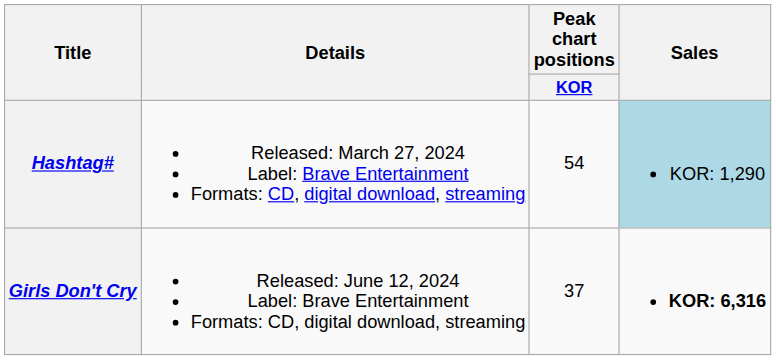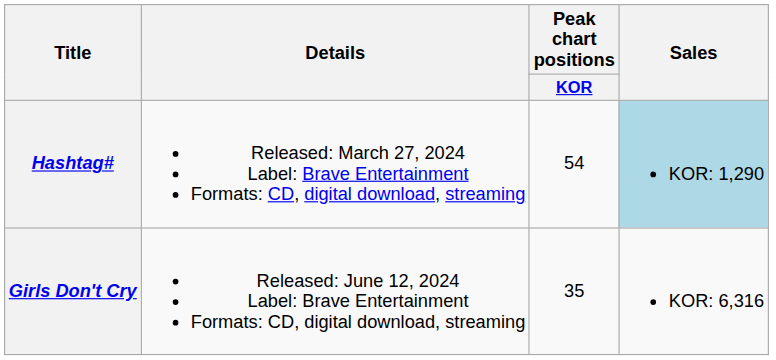 <table class="wikitable plainrowheaders" style="text-align:center">
 <tr>
 <th scope="col" rowspan="2">Title</th>
 <th scope="col" rowspan="2">Details</th>
 <th scope="col">Peak chart<br>positions</th>
 <th scope="col" rowspan="2">Sales</th>
 </tr>
 <tr>
 <th scope="col" style="font-size:90%; width:2.5em"><a href='#'>KOR</a><br></th>
 </tr>
 <tr>
 <th scope="row"><em><a href='#'>Hashtag#</a></em></th>
 <td><br><ul><li>Released: March 27, 2024</li><li>Label: <a href='#'>Brave Entertainment</a></li><li>Formats: <a href='#'>CD</a>, <a href='#'>digital download</a>, <a href='#'>streaming</a></li></ul></td>
 <td>54</td>
 <td style="background: lightblue;"><br><ul><li>KOR: 1,290</li></ul></td>
 </tr>
 <tr>
 <th scope="row"><em><a href='#'>Girls Don't Cry</a></em></th>
 <td><br><ul><li>Released: June 12, 2024</li><li>Label: Brave Entertainment</li><li>Formats: CD, digital download, streaming</li></ul></td>
-<td>37</td>
-<td><strong><br><ul><li>KOR: 6,316</li></ul></strong></td>
+<td>35</td>
+<td><br><ul><li>KOR: 6,316</li></ul></td>
 </tr>
 </table>
